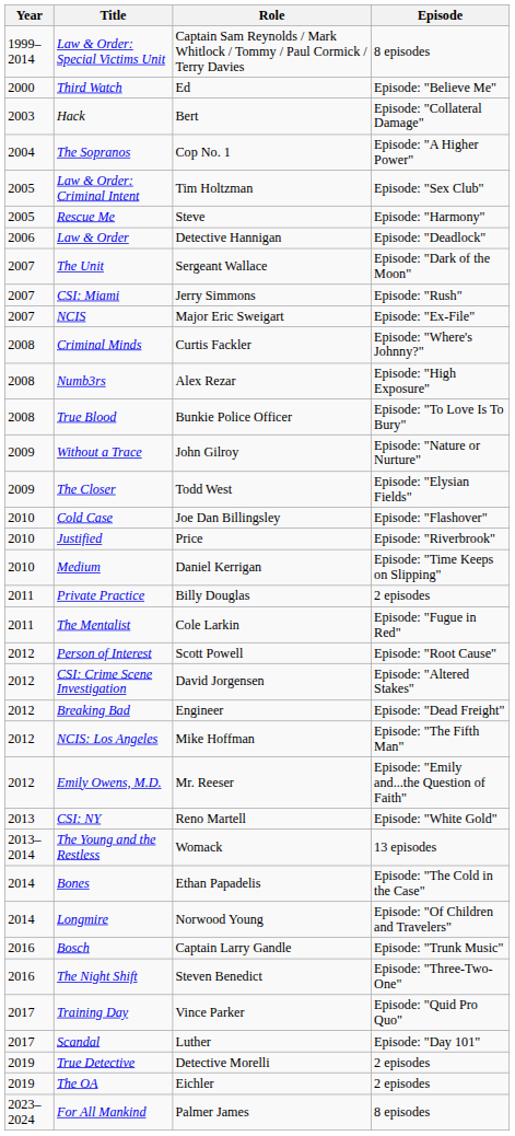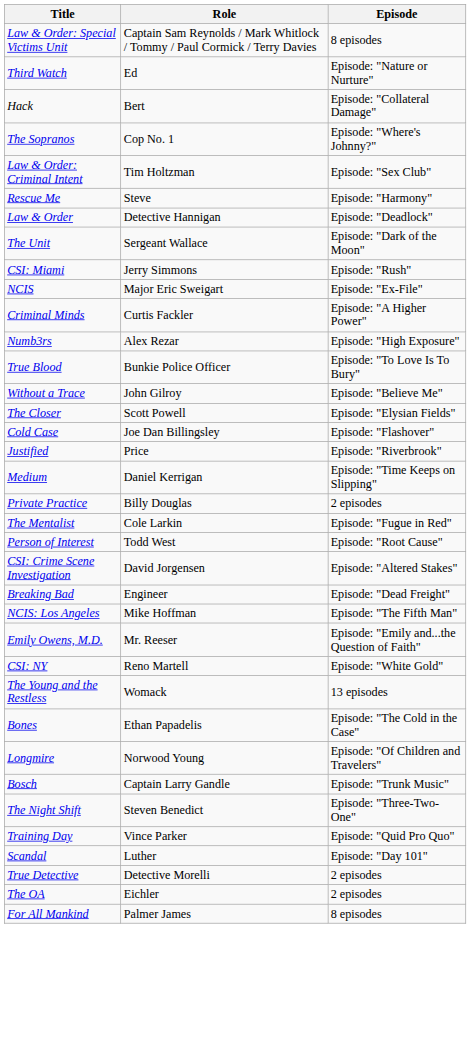 <table class="wikitable">
 <tr>
-<th>Year</th>
 <th>Title</th>
 <th>Role</th>
 <th>Episode</th>
 </tr>
 <tr>
-<td>1999–2014</td>
 <td><em><a href='#'>Law & Order: Special Victims Unit</a></em></td>
 <td>Captain Sam Reynolds / Mark Whitlock / Tommy / Paul Cormick / Terry Davies</td>
 <td>8 episodes</td>
 </tr>
 <tr>
-<td>2000</td>
 <td><em><a href='#'>Third Watch</a></em></td>
 <td>Ed</td>
-<td>Episode: "Believe Me"</td>
+<td>Episode: "Nature or Nurture"</td>
 </tr>
 <tr>
-<td>2003</td>
 <td><em>Hack</em></td>
 <td>Bert</td>
 <td>Episode: "Collateral Damage"</td>
 </tr>
 <tr>
-<td>2004</td>
 <td><em><a href='#'>The Sopranos</a></em></td>
 <td>Cop No. 1</td>
-<td>Episode: "A Higher Power"</td>
+<td>Episode: "Where's Johnny?"</td>
 </tr>
 <tr>
-<td>2005</td>
 <td><em><a href='#'>Law & Order: Criminal Intent</a></em></td>
 <td>Tim Holtzman</td>
 <td>Episode: "Sex Club"</td>
 </tr>
 <tr>
-<td>2005</td>
 <td><em><a href='#'>Rescue Me</a></em></td>
 <td>Steve</td>
 <td>Episode: "Harmony"</td>
 </tr>
 <tr>
-<td>2006</td>
 <td><em><a href='#'>Law & Order</a></em></td>
 <td>Detective Hannigan</td>
 <td>Episode: "Deadlock"</td>
 </tr>
 <tr>
-<td>2007</td>
 <td><em><a href='#'>The Unit</a></em></td>
 <td>Sergeant Wallace</td>
 <td>Episode: "Dark of the Moon"</td>
 </tr>
 <tr>
-<td>2007</td>
 <td><em><a href='#'>CSI: Miami</a></em></td>
 <td>Jerry Simmons</td>
 <td>Episode: "Rush"</td>
 </tr>
 <tr>
-<td>2007</td>
 <td><em><a href='#'>NCIS</a></em></td>
 <td>Major Eric Sweigart</td>
 <td>Episode: "Ex-File"</td>
 </tr>
 <tr>
-<td>2008</td>
 <td><em><a href='#'>Criminal Minds</a></em></td>
 <td>Curtis Fackler</td>
-<td>Episode: "Where's Johnny?"</td>
+<td>Episode: "A Higher Power"</td>
 </tr>
 <tr>
-<td>2008</td>
 <td><em><a href='#'>Numb3rs</a></em></td>
 <td>Alex Rezar</td>
 <td>Episode: "High Exposure"</td>
 </tr>
 <tr>
-<td>2008</td>
 <td><em><a href='#'>True Blood</a></em></td>
 <td>Bunkie Police Officer</td>
 <td>Episode: "To Love Is To Bury"</td>
 </tr>
 <tr>
-<td>2009</td>
 <td><em><a href='#'>Without a Trace</a></em></td>
 <td>John Gilroy</td>
-<td>Episode: "Nature or Nurture"</td>
+<td>Episode: "Believe Me"</td>
 </tr>
 <tr>
-<td>2009</td>
 <td><em><a href='#'>The Closer</a></em></td>
-<td>Todd West</td>
+<td>Scott Powell</td>
 <td>Episode: "Elysian Fields"</td>
 </tr>
 <tr>
-<td>2010</td>
 <td><em><a href='#'>Cold Case</a></em></td>
 <td>Joe Dan Billingsley</td>
 <td>Episode: "Flashover"</td>
 </tr>
 <tr>
-<td>2010</td>
 <td><em><a href='#'>Justified</a></em></td>
 <td>Price</td>
 <td>Episode: "Riverbrook"</td>
 </tr>
 <tr>
-<td>2010</td>
 <td><em><a href='#'>Medium</a></em></td>
 <td>Daniel Kerrigan</td>
 <td>Episode: "Time Keeps on Slipping"</td>
 </tr>
 <tr>
-<td>2011</td>
 <td><em><a href='#'>Private Practice</a></em></td>
 <td>Billy Douglas</td>
 <td>2 episodes</td>
 </tr>
 <tr>
-<td>2011</td>
 <td><em><a href='#'>The Mentalist</a></em></td>
 <td>Cole Larkin</td>
 <td>Episode: "Fugue in Red"</td>
 </tr>
 <tr>
-<td>2012</td>
 <td><em><a href='#'>Person of Interest</a></em></td>
-<td>Scott Powell</td>
+<td>Todd West</td>
 <td>Episode: "Root Cause"</td>
 </tr>
 <tr>
-<td>2012</td>
 <td><em><a href='#'>CSI: Crime Scene Investigation</a></em></td>
 <td>David Jorgensen</td>
 <td>Episode: "Altered Stakes"</td>
 </tr>
 <tr>
-<td>2012</td>
 <td><em><a href='#'>Breaking Bad</a></em></td>
 <td>Engineer</td>
 <td>Episode: "Dead Freight"</td>
 </tr>
 <tr>
-<td>2012</td>
 <td><em><a href='#'>NCIS: Los Angeles</a></em></td>
 <td>Mike Hoffman</td>
 <td>Episode: "The Fifth Man"</td>
 </tr>
 <tr>
-<td>2012</td>
 <td><em><a href='#'>Emily Owens, M.D.</a></em></td>
 <td>Mr. Reeser</td>
 <td>Episode: "Emily and...the Question of Faith"</td>
 </tr>
 <tr>
-<td>2013</td>
 <td><em><a href='#'>CSI: NY</a></em></td>
 <td>Reno Martell</td>
 <td>Episode: "White Gold"</td>
 </tr>
 <tr>
-<td>2013–2014</td>
 <td><em><a href='#'>The Young and the Restless</a></em></td>
 <td>Womack</td>
 <td>13 episodes</td>
 </tr>
 <tr>
-<td>2014</td>
 <td><em><a href='#'>Bones</a></em></td>
 <td>Ethan Papadelis</td>
 <td>Episode: "The Cold in the Case"</td>
 </tr>
 <tr>
-<td>2014</td>
 <td><em><a href='#'>Longmire</a></em></td>
 <td>Norwood Young</td>
 <td>Episode: "Of Children and Travelers"</td>
 </tr>
 <tr>
-<td>2016</td>
 <td><em><a href='#'>Bosch</a></em></td>
 <td>Captain Larry Gandle</td>
 <td>Episode: "Trunk Music"</td>
 </tr>
 <tr>
-<td>2016</td>
 <td><em><a href='#'>The Night Shift</a></em></td>
 <td>Steven Benedict</td>
 <td>Episode: "Three-Two-One"</td>
 </tr>
 <tr>
-<td>2017</td>
 <td><em><a href='#'>Training Day</a></em></td>
 <td>Vince Parker</td>
 <td>Episode: "Quid Pro Quo"</td>
 </tr>
 <tr>
-<td>2017</td>
 <td><em><a href='#'>Scandal</a></em></td>
 <td>Luther</td>
 <td>Episode: "Day 101"</td>
 </tr>
 <tr>
-<td>2019</td>
 <td><em><a href='#'>True Detective</a></em></td>
 <td>Detective Morelli</td>
 <td>2 episodes</td>
 </tr>
 <tr>
-<td>2019</td>
 <td><em><a href='#'>The OA</a></em></td>
 <td>Eichler</td>
 <td>2 episodes</td>
 </tr>
 <tr>
-<td>2023–2024</td>
 <td><em><a href='#'>For All Mankind</a></em></td>
 <td>Palmer James</td>
 <td>8 episodes</td>
 </tr>
 </table>
